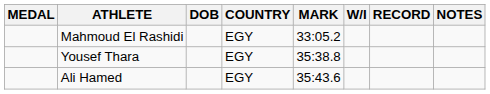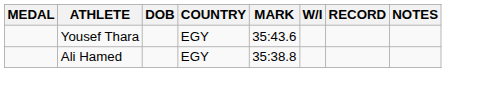 <table class="wikitable">
 <tr>
 <th>MEDAL</th>
 <th>ATHLETE</th>
 <th>DOB</th>
 <th>COUNTRY</th>
 <th>MARK</th>
 <th>W/I</th>
 <th>RECORD</th>
 <th>NOTES</th>
 </tr>
 <tr>
 <td></td>
-<td>Mahmoud El Rashidi</td>
-<td></td>
-<td>EGY</td>
-<td>33:05.2</td>
-<td></td>
-<td></td>
-<td></td>
-</tr>
-<tr>
-<td></td>
 <td>Yousef Thara</td>
 <td></td>
 <td>EGY</td>
-<td>35:38.8</td>
+<td>35:43.6</td>
 <td></td>
 <td></td>
 <td></td>
 </tr>
 <tr>
 <td></td>
 <td>Ali Hamed</td>
 <td></td>
 <td>EGY</td>
-<td>35:43.6</td>
+<td>35:38.8</td>
 <td></td>
 <td></td>
 <td></td>
 </tr>
 </table>
